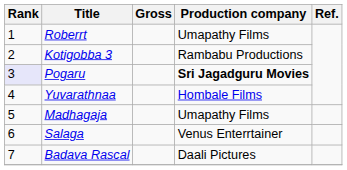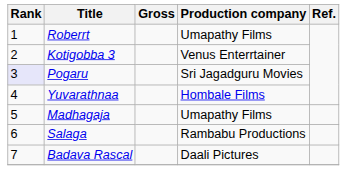 <table class="wikitable sortable" style=" margin:auto;">
 <tr>
 <th>Rank</th>
 <th>Title</th>
 <th>Gross</th>
 <th>Production company</th>
 <th>Ref.</th>
 </tr>
 <tr>
 <td>1</td>
 <td><em><a href='#'>Roberrt</a></em></td>
 <td></td>
 <td>Umapathy Films</td>
 <td rowspan="4"></td>
 </tr>
 <tr>
 <td>2</td>
 <td><em><a href='#'>Kotigobba 3</a></em></td>
 <td></td>
-<td>Rambabu Productions</td>
+<td>Venus Enterrtainer</td>
 </tr>
 <tr>
 <td style="background: lavender;">3</td>
 <td><em><a href='#'>Pogaru</a></em></td>
 <td></td>
-<td><strong>Sri Jagadguru Movies</strong></td>
+<td>Sri Jagadguru Movies</td>
 </tr>
 <tr>
 <td>4</td>
 <td><em><a href='#'>Yuvarathnaa</a></em></td>
 <td></td>
 <td><a href='#'>Hombale Films</a></td>
 </tr>
 <tr>
 <td>5</td>
 <td><em><a href='#'>Madhagaja</a></em></td>
 <td></td>
 <td>Umapathy Films</td>
 <td></td>
 </tr>
 <tr>
 <td>6</td>
 <td><em><a href='#'>Salaga</a></em></td>
 <td></td>
-<td>Venus Enterrtainer</td>
+<td>Rambabu Productions</td>
 <td></td>
 </tr>
 <tr>
 <td>7</td>
 <td><em><a href='#'>Badava Rascal</a></em></td>
 <td></td>
 <td>Daali Pictures</td>
 <td></td>
 </tr>
 <tr>
 </tr>
 </table>
